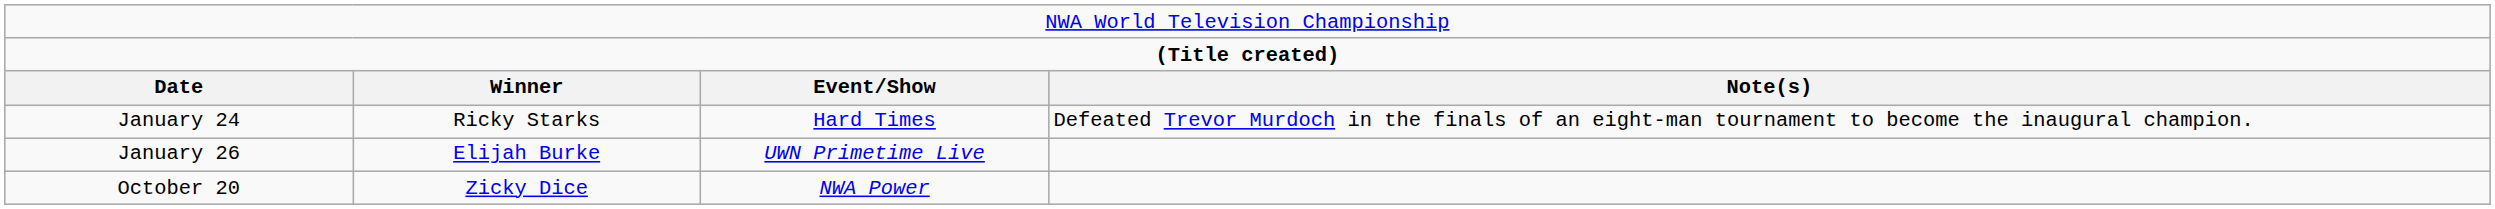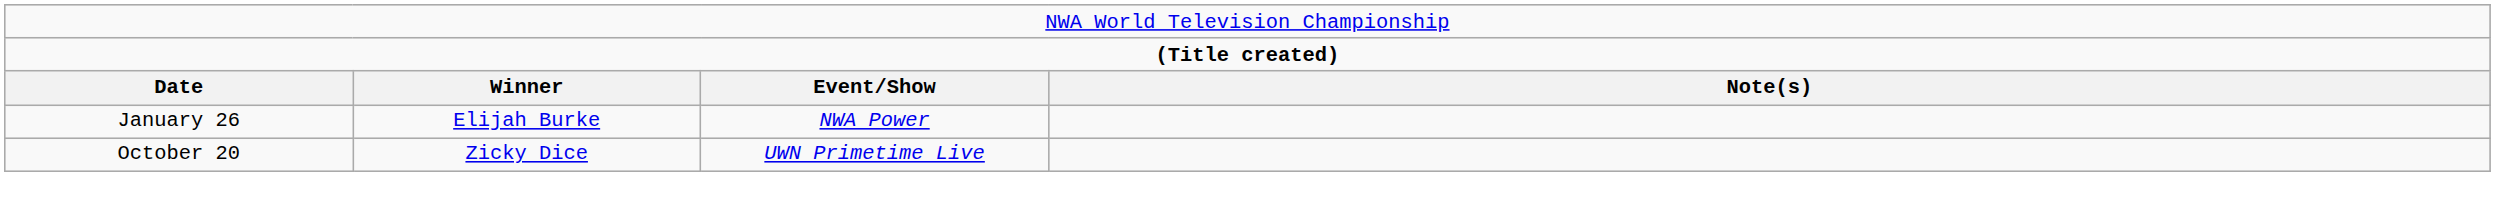 <table class="wikitable" style="text-align:center; width:100%;">
 <tr>
 <td colspan="4" style="text-align: center;"><a href='#'>NWA World Television Championship</a></td>
 </tr>
 <tr>
 <td colspan="4" style="text-align: center;"><strong>(Title created)</strong></td>
 </tr>
 <tr>
 <th width=14%>Date</th>
 <th width=14%>Winner</th>
 <th width=14%>Event/Show</th>
 <th width=58%>Note(s)</th>
 </tr>
 <tr>
-<td>January 24</td>
-<td>Ricky Starks</td>
-<td><a href='#'>Hard Times</a></td>
-<td style="text-align: left;">Defeated <a href='#'>Trevor Murdoch</a> in the finals of an eight-man tournament to become the inaugural champion.</td>
-</tr>
-<tr>
 <td>January 26<br></td>
 <td><a href='#'>Elijah Burke</a></td>
-<td><em><a href='#'>UWN Primetime Live</a></em></td>
+<td><em><a href='#'>NWA Power</a></em></td>
 <td></td>
 </tr>
 <tr>
 <td>October 20</td>
 <td><a href='#'>Zicky Dice</a></td>
-<td><em><a href='#'>NWA Power</a></em></td>
+<td><em><a href='#'>UWN Primetime Live</a></em></td>
 <td></td>
 </tr>
 </table>
